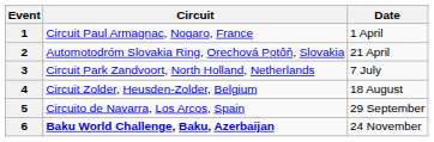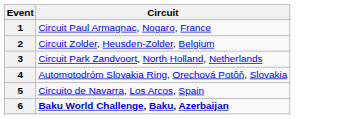 <table class="wikitable" style="font-size: 85%;">
 <tr>
 <th>Event</th>
 <th>Circuit</th>
-<th>Date</th>
 </tr>
 <tr>
 <th>1</th>
 <td> <a href='#'>Circuit Paul Armagnac</a>, <a href='#'>Nogaro</a>, <a href='#'>France</a></td>
-<td>1 April</td>
 </tr>
 <tr>
 <th>2</th>
-<td> <a href='#'>Automotodróm Slovakia Ring</a>, <a href='#'>Orechová Potôň</a>, <a href='#'>Slovakia</a></td>
-<td>21 April</td>
+<td> <a href='#'>Circuit Zolder</a>, <a href='#'>Heusden-Zolder</a>, <a href='#'>Belgium</a></td>
 </tr>
 <tr>
 <th>3</th>
 <td> <a href='#'>Circuit Park Zandvoort</a>, <a href='#'>North Holland</a>, <a href='#'>Netherlands</a></td>
-<td>7 July</td>
 </tr>
 <tr>
 <th>4</th>
-<td> <a href='#'>Circuit Zolder</a>, <a href='#'>Heusden-Zolder</a>, <a href='#'>Belgium</a></td>
-<td>18 August</td>
+<td> <a href='#'>Automotodróm Slovakia Ring</a>, <a href='#'>Orechová Potôň</a>, <a href='#'>Slovakia</a></td>
 </tr>
 <tr>
 <th>5</th>
 <td> <a href='#'>Circuito de Navarra</a>, <a href='#'>Los Arcos</a>, <a href='#'>Spain</a></td>
-<td>29 September</td>
 </tr>
 <tr>
 <th>6</th>
 <td><strong> <a href='#'>Baku World Challenge</a>, <a href='#'>Baku</a>, <a href='#'>Azerbaijan</a></strong></td>
-<td>24 November</td>
 </tr>
 </table>
